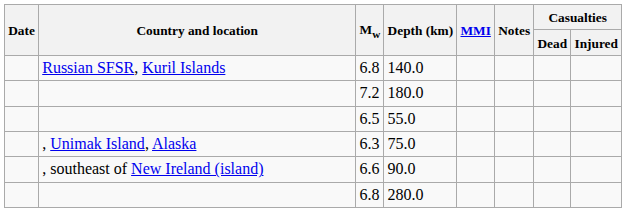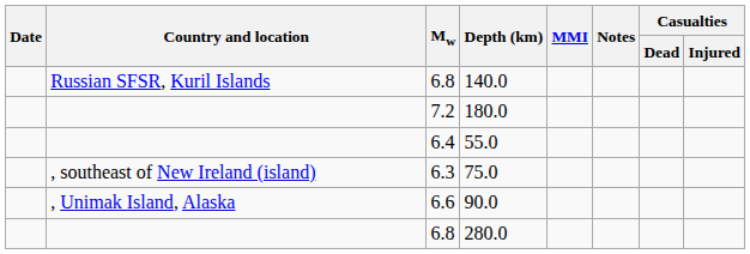 <table class="wikitable sortable sort-under" style="border:1px black; margin-left:1em;">
 <tr>
 <th rowspan="2"><small>Date</small></th>
 <th rowspan="2" style="width: 310px"><small>Country and location</small></th>
 <th rowspan="2"><small>M<sub>w</sub></small></th>
 <th rowspan="2"><small>Depth (km)</small></th>
 <th rowspan="2"><small><a href='#'>MMI</a></small></th>
 <th rowspan="2" class="unsortable"><small>Notes</small></th>
 <th colspan="2"><small>Casualties</small></th>
 </tr>
 <tr>
 <th><small>Dead</small></th>
 <th><small>Injured</small></th>
 </tr>
 <tr>
 <td></td>
 <td> <a href='#'>Russian SFSR</a>, <a href='#'>Kuril Islands</a></td>
 <td>6.8</td>
 <td>140.0</td>
 <td></td>
 <td></td>
 <td></td>
 <td></td>
 </tr>
 <tr>
 <td></td>
 <td></td>
 <td>7.2</td>
 <td>180.0</td>
 <td></td>
 <td></td>
 <td></td>
 <td></td>
 </tr>
 <tr>
 <td></td>
 <td></td>
-<td>6.5</td>
+<td>6.4</td>
 <td>55.0</td>
 <td></td>
 <td></td>
 <td></td>
 <td></td>
 </tr>
 <tr>
 <td></td>
-<td>, <a href='#'>Unimak Island</a>, <a href='#'>Alaska</a></td>
+<td>, southeast of <a href='#'>New Ireland (island)</a></td>
 <td>6.3</td>
 <td>75.0</td>
 <td></td>
 <td></td>
 <td></td>
 <td></td>
 </tr>
 <tr>
 <td></td>
-<td>, southeast of <a href='#'>New Ireland (island)</a></td>
+<td>, <a href='#'>Unimak Island</a>, <a href='#'>Alaska</a></td>
 <td>6.6</td>
 <td>90.0</td>
 <td></td>
 <td></td>
 <td></td>
 <td></td>
 </tr>
 <tr>
 <td></td>
 <td></td>
 <td>6.8</td>
 <td>280.0</td>
 <td></td>
 <td></td>
 <td></td>
 <td></td>
 </tr>
 </table>
